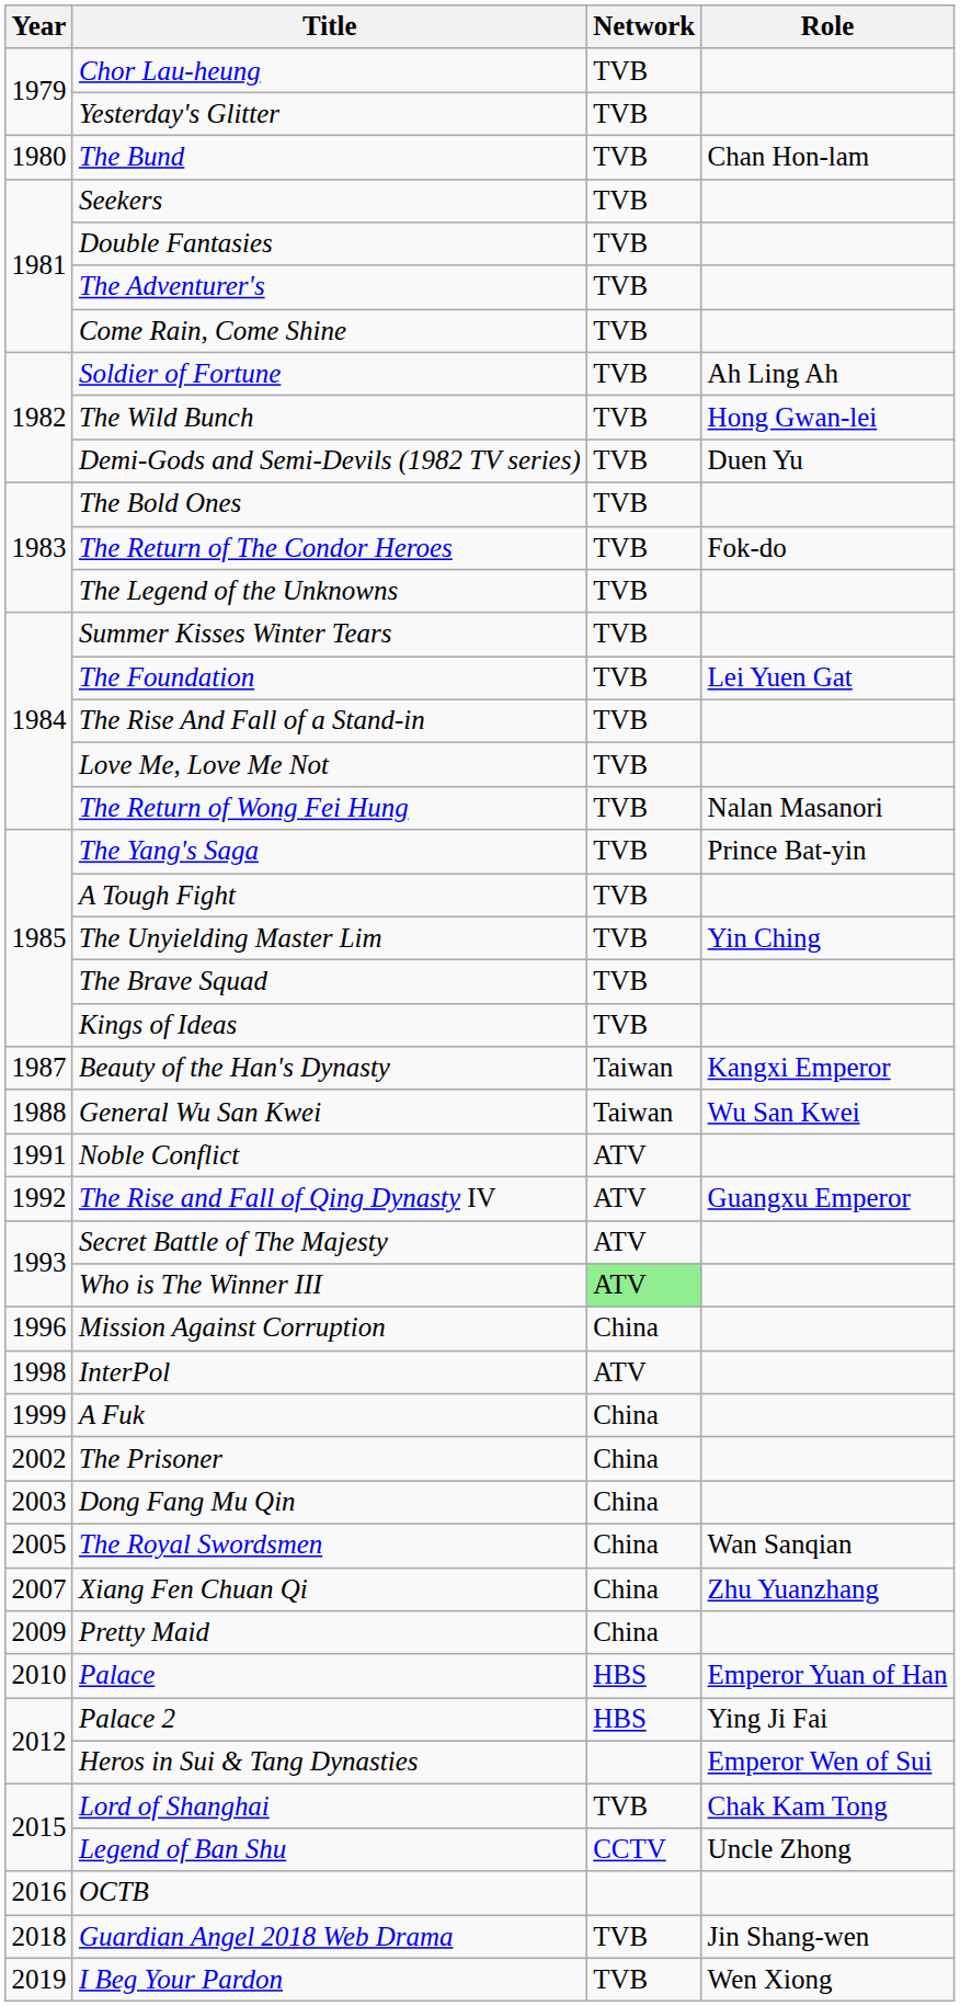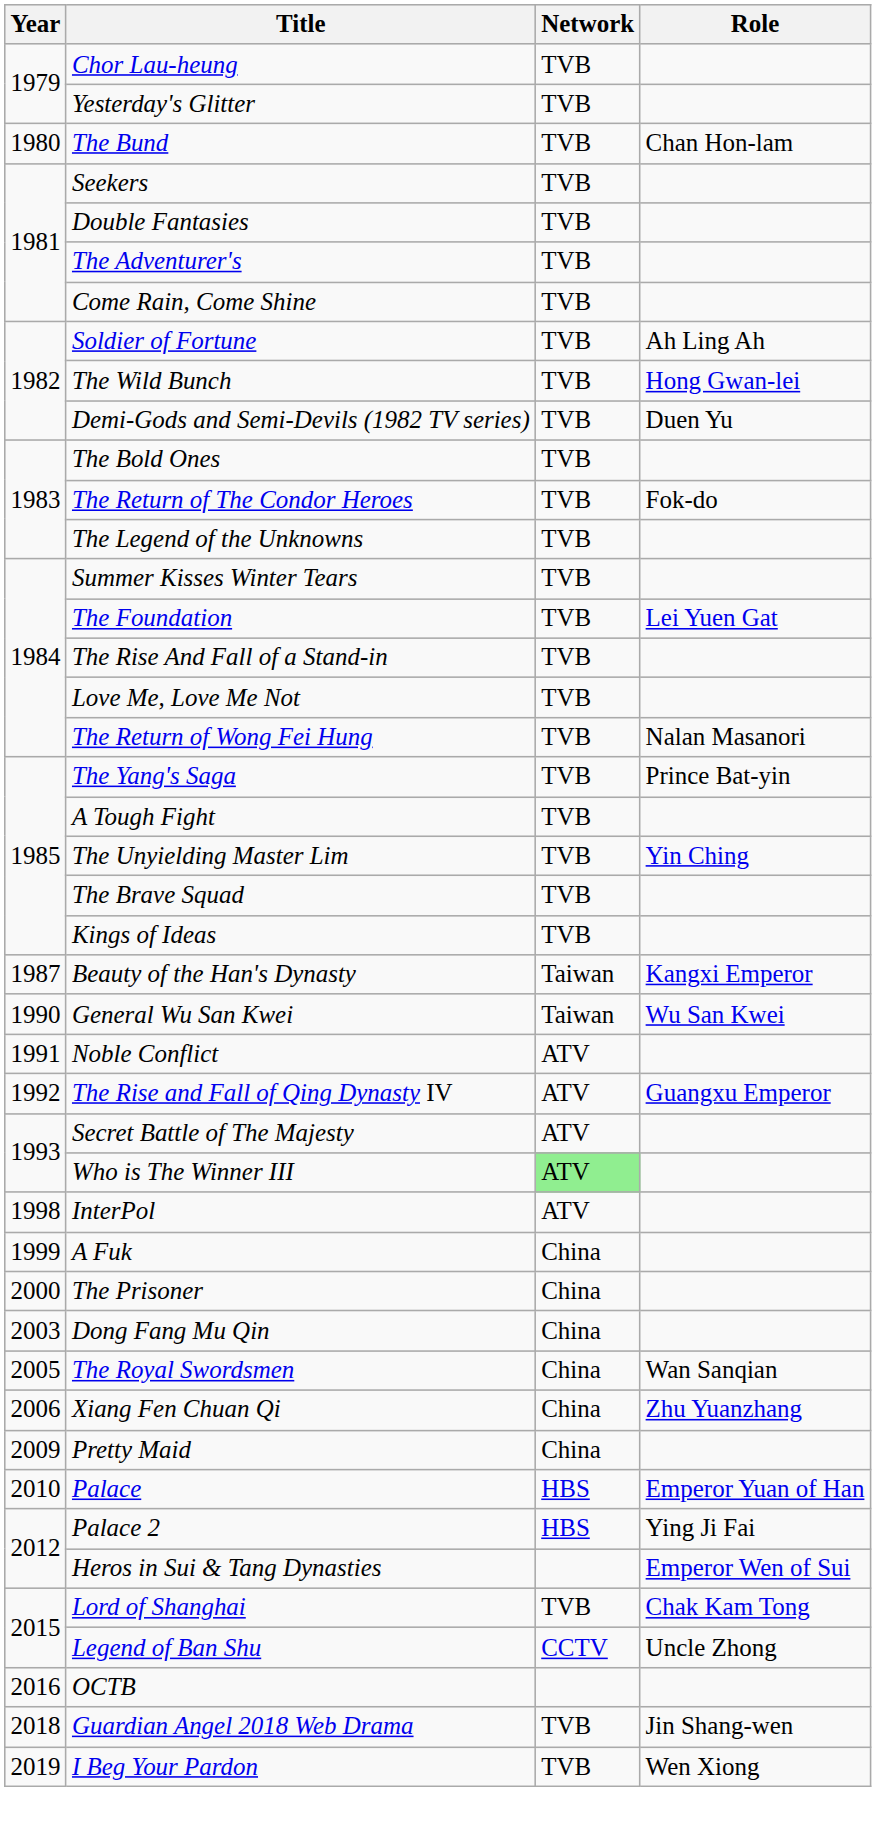 <table class="wikitable" style="font-size: 100%;">
 <tr>
 <th>Year</th>
 <th>Title</th>
 <th>Network</th>
 <th>Role</th>
 </tr>
 <tr>
 <td rowspan="2">1979</td>
 <td><em><a href='#'>Chor Lau-heung</a></em></td>
 <td>TVB</td>
 <td></td>
 </tr>
 <tr>
 <td><em>Yesterday's Glitter</em></td>
 <td>TVB</td>
 <td></td>
 </tr>
 <tr>
 <td>1980</td>
 <td><em><a href='#'>The Bund</a></em></td>
 <td>TVB</td>
 <td>Chan Hon-lam</td>
 </tr>
 <tr>
 <td rowspan="4">1981</td>
 <td><em>Seekers</em></td>
 <td>TVB</td>
 <td></td>
 </tr>
 <tr>
 <td><em>Double Fantasies</em></td>
 <td>TVB</td>
 <td></td>
 </tr>
 <tr>
 <td><em><a href='#'>The Adventurer's</a></em></td>
 <td>TVB</td>
 <td></td>
 </tr>
 <tr>
 <td><em>Come Rain, Come Shine</em></td>
 <td>TVB</td>
 <td></td>
 </tr>
 <tr>
 <td rowspan="3">1982</td>
 <td><em><a href='#'>Soldier of Fortune</a></em></td>
 <td>TVB</td>
 <td>Ah Ling Ah</td>
 </tr>
 <tr>
 <td><em>The Wild Bunch</em></td>
 <td>TVB</td>
 <td><a href='#'>Hong Gwan-lei</a></td>
 </tr>
 <tr>
 <td><em>Demi-Gods and Semi-Devils (1982 TV series)</em></td>
 <td>TVB</td>
 <td>Duen Yu</td>
 </tr>
 <tr>
 <td rowspan="3">1983</td>
 <td><em>The Bold Ones </em></td>
 <td>TVB</td>
 <td></td>
 </tr>
 <tr>
 <td><em><a href='#'>The Return of The Condor Heroes</a></em></td>
 <td>TVB</td>
 <td>Fok-do</td>
 </tr>
 <tr>
 <td><em>The Legend of the Unknowns</em></td>
 <td>TVB</td>
 <td></td>
 </tr>
 <tr>
 <td rowspan="5">1984</td>
 <td><em>Summer Kisses Winter Tears</em></td>
 <td>TVB</td>
 <td></td>
 </tr>
 <tr>
 <td><em><a href='#'>The Foundation</a></em></td>
 <td>TVB</td>
 <td><a href='#'>Lei Yuen Gat</a></td>
 </tr>
 <tr>
 <td><em>The Rise And Fall of a Stand-in</em></td>
 <td>TVB</td>
 <td></td>
 </tr>
 <tr>
 <td><em>Love Me, Love Me Not</em></td>
 <td>TVB</td>
 <td></td>
 </tr>
 <tr>
 <td><em><a href='#'>The Return of Wong Fei Hung</a></em></td>
 <td>TVB</td>
 <td>Nalan Masanori</td>
 </tr>
 <tr>
 <td rowspan="5">1985</td>
 <td><em><a href='#'>The Yang's Saga</a></em></td>
 <td>TVB</td>
 <td>Prince Bat-yin</td>
 </tr>
 <tr>
 <td><em>A Tough Fight</em></td>
 <td>TVB</td>
 <td></td>
 </tr>
 <tr>
 <td><em>The Unyielding Master Lim</em></td>
 <td>TVB</td>
 <td><a href='#'>Yin Ching</a></td>
 </tr>
 <tr>
 <td><em>The Brave Squad</em></td>
 <td>TVB</td>
 <td></td>
 </tr>
 <tr>
 <td><em>Kings of Ideas</em></td>
 <td>TVB</td>
 <td></td>
 </tr>
 <tr>
 <td>1987</td>
 <td><em>Beauty of the Han's Dynasty</em></td>
 <td>Taiwan</td>
 <td><a href='#'>Kangxi Emperor</a></td>
 </tr>
 <tr>
-<td>1988</td>
+<td>1990</td>
 <td><em>General Wu San Kwei</em></td>
 <td>Taiwan</td>
 <td><a href='#'>Wu San Kwei</a></td>
 </tr>
 <tr>
 <td>1991</td>
 <td><em>Noble Conflict</em></td>
 <td>ATV</td>
 <td></td>
 </tr>
 <tr>
 <td>1992</td>
 <td><em><a href='#'>The Rise and Fall of Qing Dynasty</a></em> IV</td>
 <td>ATV</td>
 <td><a href='#'>Guangxu Emperor</a></td>
 </tr>
 <tr>
 <td rowspan="2">1993</td>
 <td><em>Secret Battle of The Majesty</em></td>
 <td>ATV</td>
 <td></td>
 </tr>
 <tr>
 <td><em>Who is The Winner III</em></td>
 <td style="background: lightgreen;">ATV</td>
 <td></td>
 </tr>
 <tr>
-<td>1996</td>
-<td><em>Mission Against Corruption</em></td>
-<td>China</td>
-<td></td>
-</tr>
-<tr>
 <td>1998</td>
 <td><em>InterPol</em></td>
 <td>ATV</td>
 <td></td>
 </tr>
 <tr>
 <td>1999</td>
 <td><em>A Fuk</em></td>
 <td>China</td>
 <td></td>
 </tr>
 <tr>
-<td>2002</td>
+<td>2000</td>
 <td><em>The Prisoner</em></td>
 <td>China</td>
 <td></td>
 </tr>
 <tr>
 <td>2003</td>
 <td><em>Dong Fang Mu Qin</em></td>
 <td>China</td>
 <td></td>
 </tr>
 <tr>
 <td>2005</td>
 <td><em><a href='#'>The Royal Swordsmen</a></em></td>
 <td>China</td>
 <td>Wan Sanqian</td>
 </tr>
 <tr>
-<td>2007</td>
+<td>2006</td>
 <td><em>Xiang Fen Chuan Qi</em></td>
 <td>China</td>
 <td><a href='#'>Zhu Yuanzhang</a></td>
 </tr>
 <tr>
 <td>2009</td>
 <td><em>Pretty Maid</em></td>
 <td>China</td>
 <td></td>
 </tr>
 <tr>
 <td>2010</td>
 <td><em><a href='#'>Palace</a></em></td>
 <td><a href='#'>HBS</a></td>
 <td><a href='#'>Emperor Yuan of Han</a></td>
 </tr>
 <tr>
 <td rowspan="2">2012</td>
 <td><em>Palace 2</em></td>
 <td><a href='#'>HBS</a></td>
 <td>Ying Ji Fai</td>
 </tr>
 <tr>
 <td><em>Heros in Sui & Tang Dynasties</em></td>
 <td></td>
 <td><a href='#'>Emperor Wen of Sui</a></td>
 </tr>
 <tr>
 <td rowspan="2">2015</td>
 <td><em><a href='#'>Lord of Shanghai</a></em></td>
 <td>TVB</td>
 <td><a href='#'>Chak Kam Tong</a></td>
 </tr>
 <tr>
 <td><em><a href='#'>Legend of Ban Shu</a></em></td>
 <td><a href='#'>CCTV</a></td>
 <td>Uncle Zhong</td>
 </tr>
 <tr>
 <td>2016</td>
 <td><em>OCTB</em></td>
 <td></td>
 <td></td>
 </tr>
 <tr>
 <td>2018</td>
 <td><em><a href='#'>Guardian Angel 2018 Web Drama</a></em></td>
 <td>TVB</td>
 <td>Jin Shang-wen</td>
 </tr>
 <tr>
 <td>2019</td>
 <td><em><a href='#'>I Beg Your Pardon</a></em></td>
 <td>TVB</td>
 <td>Wen Xiong</td>
 </tr>
 </table>
